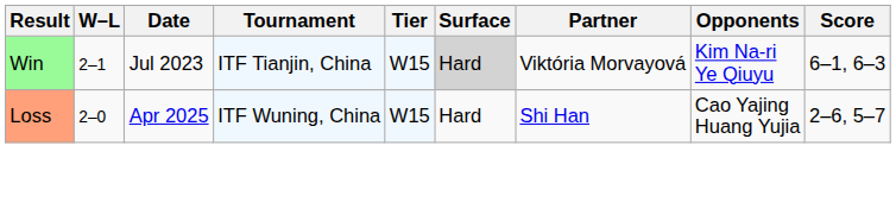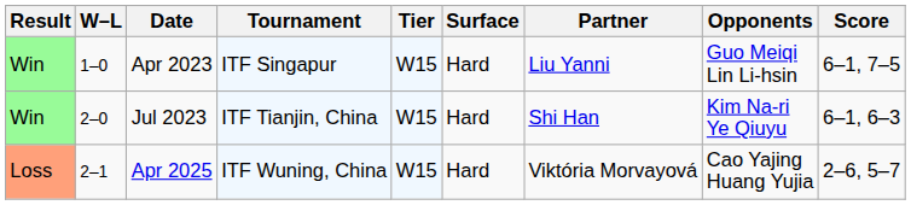 <table class="sortable wikitable">
 <tr>
 <th>Result</th>
 <th class="unsortable">W–L</th>
 <th>Date</th>
 <th>Tournament</th>
 <th>Tier</th>
 <th>Surface</th>
 <th>Partner</th>
 <th>Opponents</th>
 <th class="unsortable">Score</th>
 </tr>
 <tr>
+<td style="background:#98fb98;">Win</td>
+<td><small>1–0</small></td>
+<td>Apr 2023</td>
+<td style="background:#f0f8ff;">ITF Singapur</td>
+<td style="background:#f0f8ff;">W15</td>
+<td>Hard</td>
+<td> <a href='#'>Liu Yanni</a></td>
+<td> <a href='#'>Guo Meiqi</a> <br>  Lin Li-hsin</td>
+<td>6–1, 7–5</td>
+</tr>
+<tr>
 <td style="background:#98FB98;">Win</td>
-<td><small>2–1</small></td>
+<td><small>2–0</small></td>
 <td>Jul 2023</td>
 <td style="background:#f0f8ff;">ITF Tianjin, China</td>
 <td style="background:#f0f8ff;">W15</td>
-<td style="background: lightgrey;">Hard</td>
-<td> Viktória Morvayová</td>
+<td>Hard</td>
+<td> <a href='#'>Shi Han</a></td>
 <td> <a href='#'>Kim Na-ri</a> <br>  <a href='#'>Ye Qiuyu</a></td>
 <td>6–1, 6–3</td>
 </tr>
 <tr>
 <td bgcolor=ffa07a>Loss</td>
-<td><small>2–0</small></td>
+<td><small>2–1</small></td>
 <td><a href='#'>Apr 2025</a></td>
 <td style="background:#f0f8ff;">ITF Wuning, China</td>
 <td style="background:#f0f8ff;">W15</td>
 <td>Hard</td>
-<td> <a href='#'>Shi Han</a></td>
+<td> Viktória Morvayová</td>
 <td> Cao Yajing <br>  Huang Yujia</td>
 <td>2–6, 5–7</td>
 </tr>
 </table>
